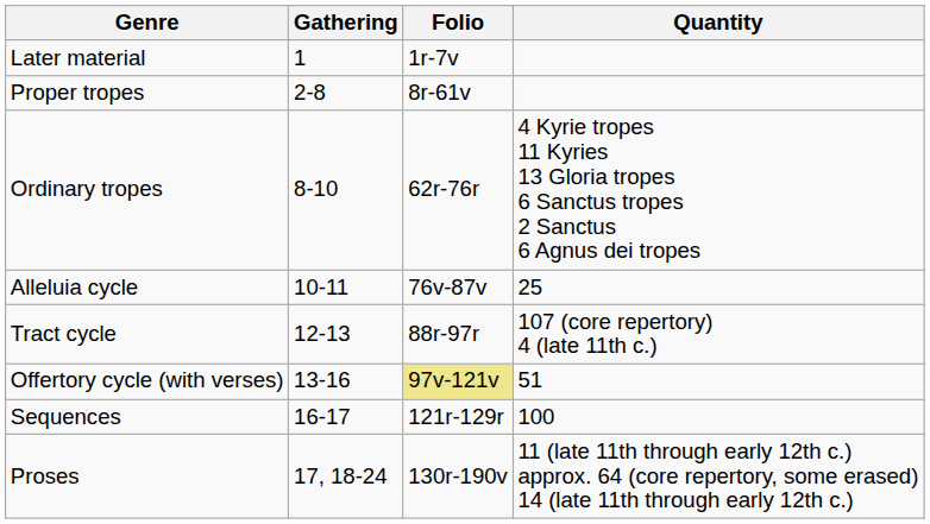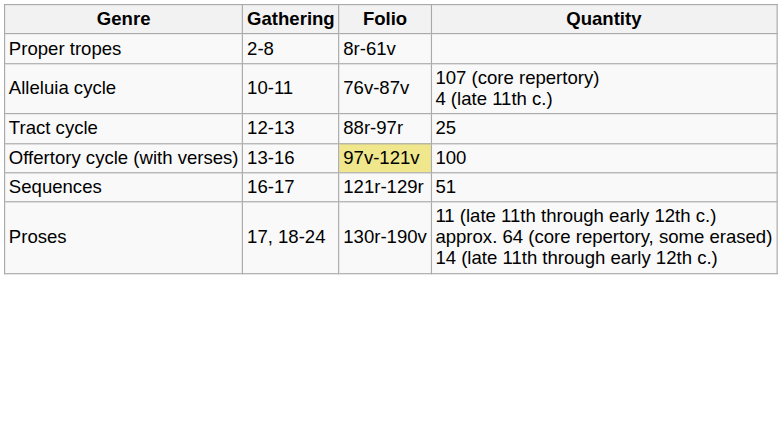 <table class="wikitable">
 <tr>
 <th>Genre</th>
 <th>Gathering</th>
 <th>Folio</th>
 <th>Quantity</th>
 </tr>
 <tr>
-<td>Later material</td>
-<td>1</td>
-<td>1r-7v</td>
-<td></td>
-</tr>
-<tr>
 <td>Proper tropes</td>
 <td>2-8</td>
 <td>8r-61v</td>
 <td></td>
 </tr>
 <tr>
-<td>Ordinary tropes</td>
-<td>8-10</td>
-<td>62r-76r</td>
-<td>4 Kyrie tropes<br>11 Kyries<br>13 Gloria tropes<br>6 Sanctus tropes<br>2 Sanctus<br>6 Agnus dei tropes</td>
-</tr>
-<tr>
 <td>Alleluia cycle</td>
 <td>10-11</td>
 <td>76v-87v</td>
-<td>25</td>
+<td>107 (core repertory)<br>4 (late 11th c.)</td>
 </tr>
 <tr>
 <td>Tract cycle</td>
 <td>12-13</td>
 <td>88r-97r</td>
-<td>107 (core repertory)<br>4 (late 11th c.)</td>
+<td>25</td>
 </tr>
 <tr>
 <td>Offertory cycle (with verses)</td>
 <td>13-16</td>
 <td style="background: khaki;">97v-121v</td>
-<td>51</td>
+<td>100</td>
 </tr>
 <tr>
 <td>Sequences</td>
 <td>16-17</td>
 <td>121r-129r</td>
-<td>100</td>
+<td>51</td>
 </tr>
 <tr>
 <td>Proses</td>
 <td>17, 18-24</td>
 <td>130r-190v</td>
 <td>11 (late 11th through early 12th c.)<br>approx. 64 (core repertory, some erased)<br>14 (late 11th through early 12th c.)</td>
 </tr>
 </table>
